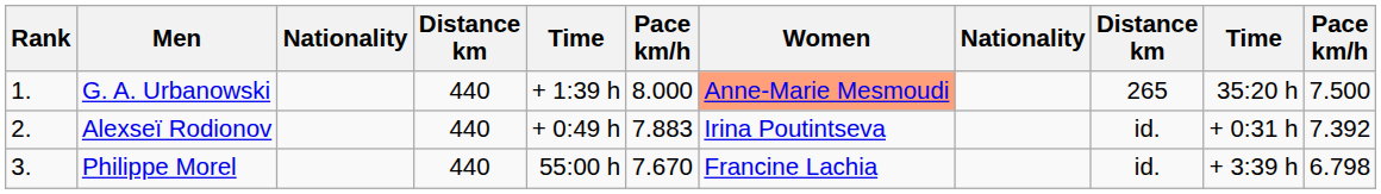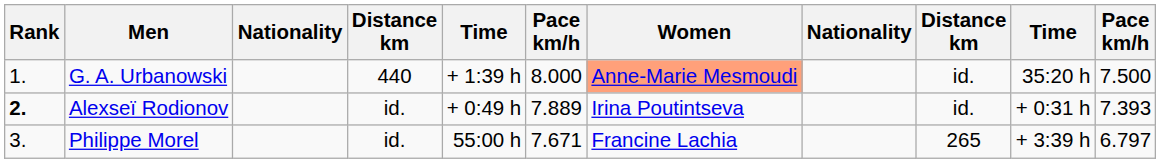 <table class="wikitable sortable" BORDER="1" CELLSPACING="0">
 <tr ---->
 <th>Rank</th>
 <th>Men</th>
 <th>Nationality</th>
 <th>Distance<br> km</th>
 <th>Time</th>
 <th>Pace <br> km/h</th>
 <th>Women</th>
 <th>Nationality</th>
 <th>Distance <br> km</th>
 <th>Time</th>
 <th>Pace <br> km/h</th>
 </tr>
 <tr ---->
 <td>1.</td>
 <td><a href='#'>G. A. Urbanowski</a></td>
 <td></td>
 <td style="text-align: center;">440</td>
 <td>+ 1:39 h</td>
 <td style="text-align: center;">8.000</td>
 <td style="background: lightsalmon;"><a href='#'>Anne-Marie Mesmoudi</a></td>
 <td></td>
-<td style="text-align: center;">265</td>
+<td style="text-align: center;">id.</td>
 <td align="right">35:20 h</td>
 <td style="text-align: center;">7.500</td>
 </tr>
 <tr>
-<td>2.</td>
+<td><strong>2.</strong></td>
 <td><a href='#'>Alexseï Rodionov</a></td>
 <td></td>
-<td style="text-align: center;">440</td>
+<td style="text-align: center;">id.</td>
 <td>+ 0:49 h</td>
-<td style="text-align: center;">7.883</td>
+<td style="text-align: center;">7.889</td>
 <td><a href='#'>Irina Poutintseva</a></td>
 <td></td>
 <td style="text-align: center;">id.</td>
 <td>+ 0:31 h</td>
-<td style="text-align: center;">7.392</td>
+<td style="text-align: center;">7.393</td>
 </tr>
 <tr>
 <td>3.</td>
 <td><a href='#'>Philippe Morel</a></td>
 <td></td>
-<td style="text-align: center;">440</td>
+<td style="text-align: center;">id.</td>
 <td align="right">55:00 h</td>
-<td style="text-align: center;">7.670</td>
+<td style="text-align: center;">7.671</td>
 <td><a href='#'>Francine Lachia</a></td>
 <td></td>
-<td style="text-align: center;">id.</td>
+<td style="text-align: center;">265</td>
 <td>+ 3:39 h</td>
-<td style="text-align: center;">6.798</td>
+<td style="text-align: center;">6.797</td>
 </tr>
 </table>
